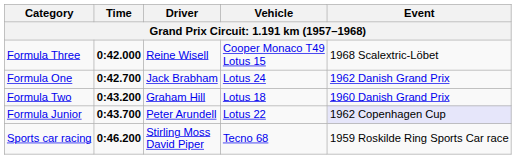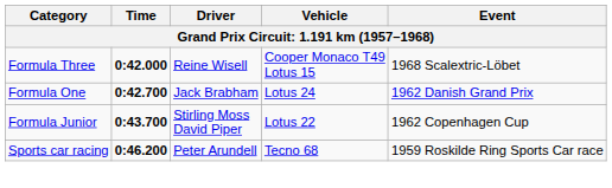 <table class="wikitable">
 <tr>
 <th>Category</th>
 <th>Time</th>
 <th>Driver</th>
 <th>Vehicle</th>
 <th>Event</th>
 </tr>
 <tr>
 <th colspan=5>Grand Prix Circuit: 1.191 km (1957–1968)</th>
 </tr>
 <tr>
 <td><a href='#'>Formula Three</a></td>
 <td><strong>0:42.000</strong></td>
 <td><a href='#'>Reine Wisell</a></td>
 <td><a href='#'>Cooper Monaco T49</a><br><a href='#'>Lotus 15</a></td>
 <td>1968 Scalextric-Löbet</td>
 </tr>
 <tr>
 <td><a href='#'>Formula One</a></td>
 <td><strong>0:42.700</strong></td>
 <td><a href='#'>Jack Brabham</a></td>
 <td><a href='#'>Lotus 24</a></td>
 <td><a href='#'>1962 Danish Grand Prix</a></td>
 </tr>
 <tr>
-<td><a href='#'>Formula Two</a></td>
-<td><strong>0:43.200</strong></td>
-<td><a href='#'>Graham Hill</a></td>
-<td><a href='#'>Lotus 18</a></td>
-<td><a href='#'>1960 Danish Grand Prix</a></td>
-</tr>
-<tr>
 <td><a href='#'>Formula Junior</a></td>
 <td><strong>0:43.700</strong></td>
-<td><a href='#'>Peter Arundell</a></td>
+<td><a href='#'>Stirling Moss</a><br><a href='#'>David Piper</a></td>
 <td><a href='#'>Lotus 22</a></td>
-<td style="background: lavender;">1962 Copenhagen Cup</td>
+<td>1962 Copenhagen Cup</td>
 </tr>
 <tr>
 <td><a href='#'>Sports car racing</a></td>
 <td><strong>0:46.200</strong></td>
-<td><a href='#'>Stirling Moss</a><br><a href='#'>David Piper</a></td>
+<td><a href='#'>Peter Arundell</a></td>
 <td><a href='#'>Tecno 68</a></td>
 <td>1959 Roskilde Ring Sports Car race</td>
 </tr>
 </table>
